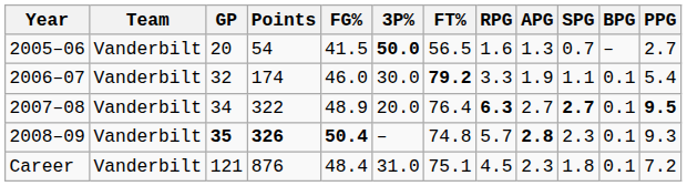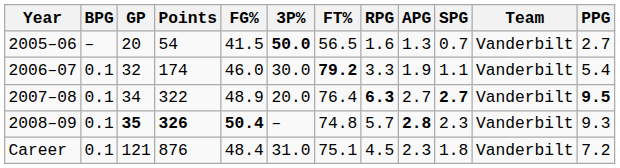 <table class="wikitable">
 <tr>
 <th>Year</th>
-<th>Team</th>
+<th>BPG</th>
 <th>GP</th>
 <th>Points</th>
 <th>FG%</th>
 <th>3P%</th>
 <th>FT%</th>
 <th>RPG</th>
 <th>APG</th>
 <th>SPG</th>
-<th>BPG</th>
+<th>Team</th>
 <th>PPG</th>
 </tr>
 <tr>
 <td>2005–06</td>
-<td>Vanderbilt</td>
+<td>–</td>
 <td>20</td>
 <td>54</td>
 <td>41.5</td>
 <td><strong>50.0</strong></td>
 <td>56.5</td>
 <td>1.6</td>
 <td>1.3</td>
 <td>0.7</td>
-<td>–</td>
+<td>Vanderbilt</td>
 <td>2.7</td>
 </tr>
 <tr>
 <td>2006–07</td>
-<td>Vanderbilt</td>
+<td>0.1</td>
 <td>32</td>
 <td>174</td>
 <td>46.0</td>
 <td>30.0</td>
 <td><strong>79.2</strong></td>
 <td>3.3</td>
 <td>1.9</td>
 <td>1.1</td>
-<td>0.1</td>
+<td>Vanderbilt</td>
 <td>5.4</td>
 </tr>
 <tr>
 <td>2007–08</td>
-<td>Vanderbilt</td>
+<td>0.1</td>
 <td>34</td>
 <td>322</td>
 <td>48.9</td>
 <td>20.0</td>
 <td>76.4</td>
 <td><strong>6.3</strong></td>
 <td>2.7</td>
 <td><strong>2.7</strong></td>
-<td>0.1</td>
+<td>Vanderbilt</td>
 <td><strong>9.5</strong></td>
 </tr>
 <tr>
 <td>2008–09</td>
-<td>Vanderbilt</td>
+<td>0.1</td>
 <td><strong>35</strong></td>
 <td><strong>326</strong></td>
 <td><strong>50.4</strong></td>
 <td>–</td>
 <td>74.8</td>
 <td>5.7</td>
 <td><strong>2.8</strong></td>
 <td>2.3</td>
-<td>0.1</td>
+<td>Vanderbilt</td>
 <td>9.3</td>
 </tr>
 <tr>
 <td>Career</td>
-<td>Vanderbilt</td>
+<td>0.1</td>
 <td>121</td>
 <td>876</td>
 <td>48.4</td>
 <td>31.0</td>
 <td>75.1</td>
 <td>4.5</td>
 <td>2.3</td>
 <td>1.8</td>
-<td>0.1</td>
+<td>Vanderbilt</td>
 <td>7.2</td>
 </tr>
 </table>
